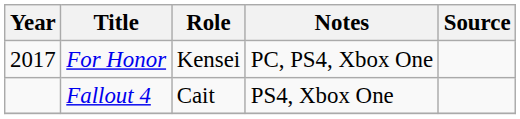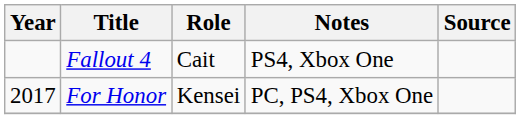 <table class="wikitable plainrowheaders">
 <tr>
 <th>Year</th>
 <th>Title</th>
 <th>Role</th>
 <th class="unsortable">Notes</th>
 <th class="unsortable">Source</th>
 </tr>
 <tr>
+<td></td>
+<td><em><a href='#'>Fallout 4</a></em></td>
+<td>Cait</td>
+<td>PS4, Xbox One</td>
+<td></td>
+</tr>
+<tr>
 <td>2017</td>
 <td><em><a href='#'>For Honor</a></em></td>
 <td>Kensei</td>
 <td>PC, PS4, Xbox One</td>
 <td></td>
 </tr>
 <tr>
-<td></td>
-<td><em><a href='#'>Fallout 4</a></em></td>
-<td>Cait</td>
-<td>PS4, Xbox One</td>
-<td></td>
-</tr>
-<tr>
 </tr>
 </table>
